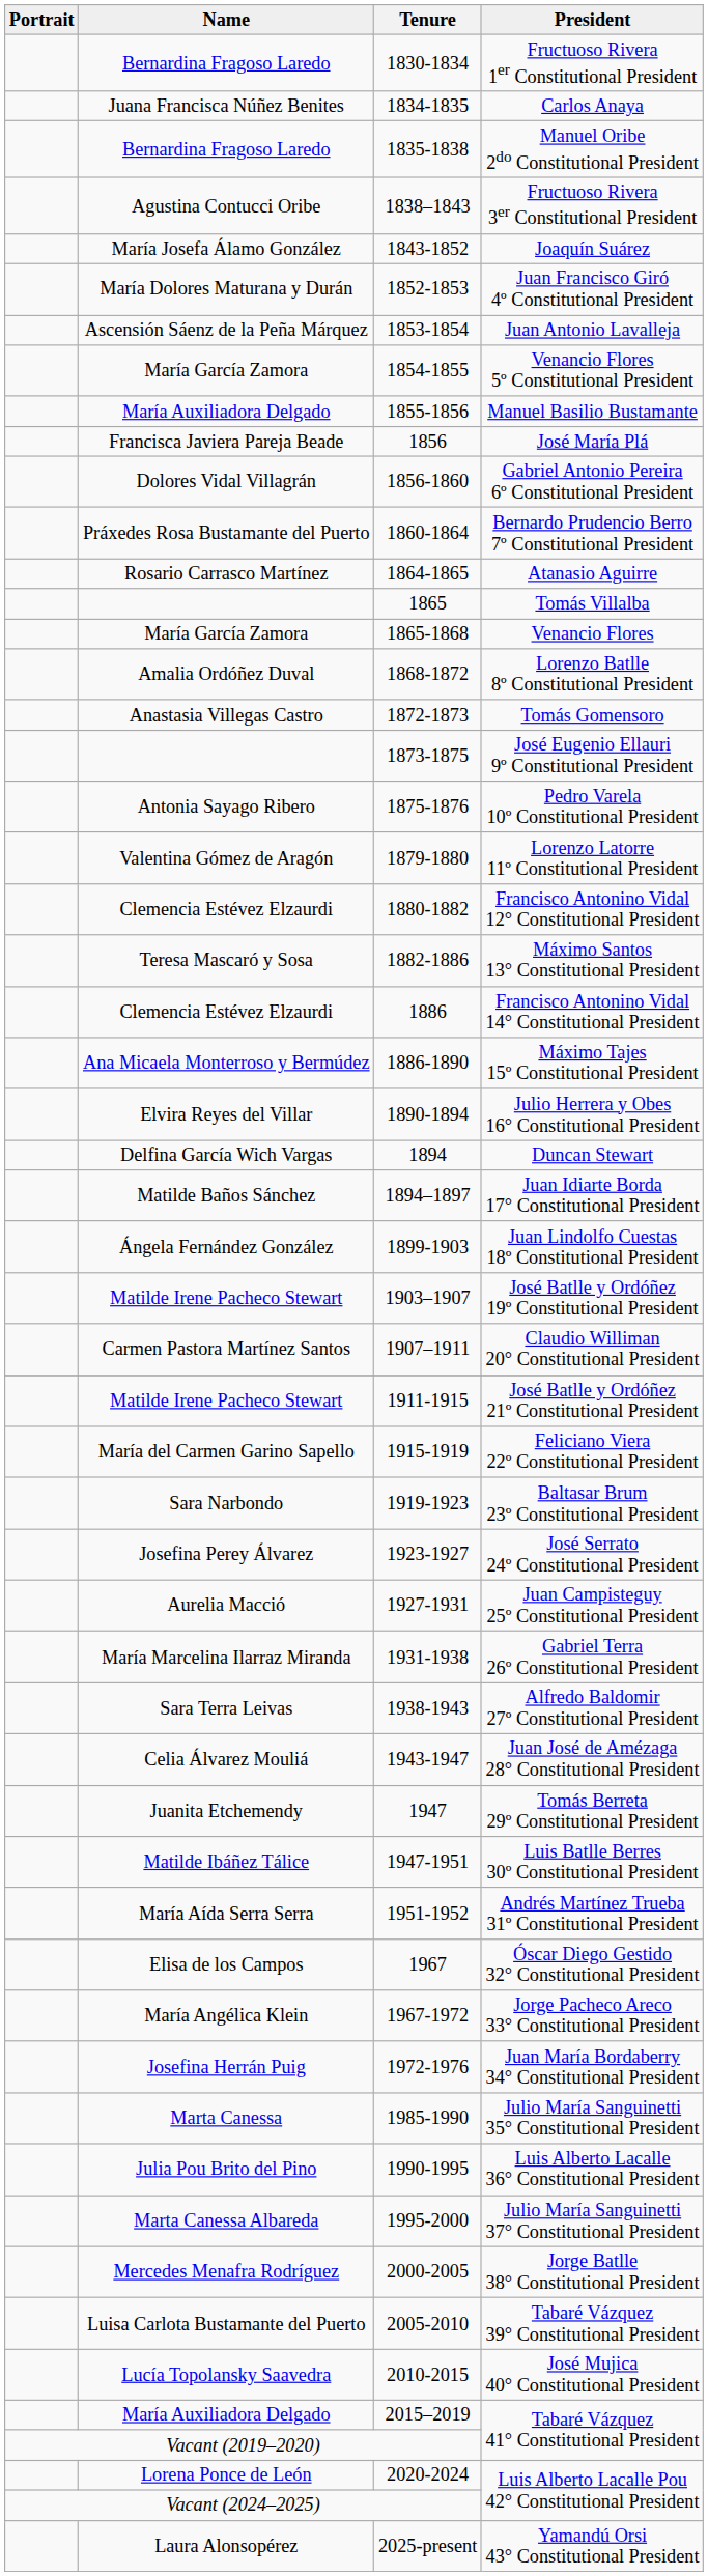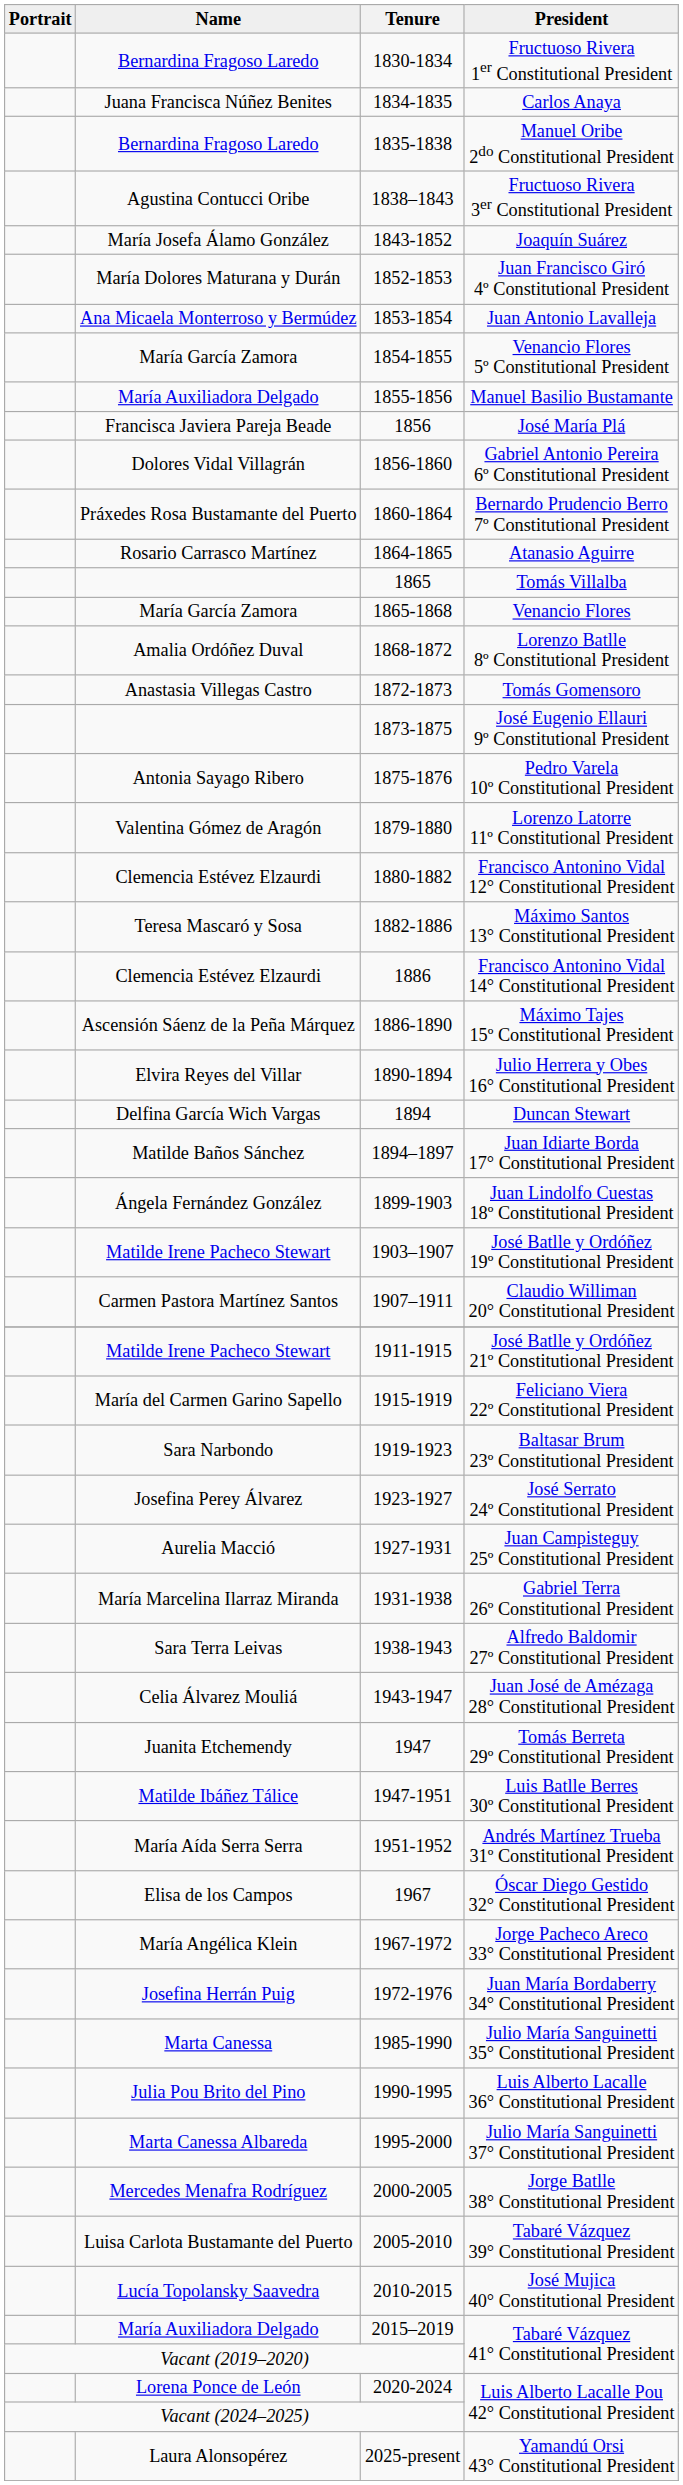 <table class="wikitable" border="0" style="text-align:Center;" class="sortable wikitable">
 <tr>
 <th style="background:#efefef;">Portrait</th>
 <th style="background:#efefef;">Name</th>
 <th>Tenure</th>
 <th style="background:#efefef;">President<br></th>
 </tr>
 <tr>
 <td></td>
 <td><a href='#'>Bernardina Fragoso Laredo</a></td>
 <td>1830-1834</td>
 <td><a href='#'>Fructuoso Rivera</a><br>1<sup>er</sup> Constitutional President</td>
 </tr>
 <tr>
 <td></td>
 <td>Juana Francisca Núñez Benites</td>
 <td>1834-1835</td>
 <td><a href='#'>Carlos Anaya</a></td>
 </tr>
 <tr>
 <td></td>
 <td><a href='#'>Bernardina Fragoso Laredo</a></td>
 <td>1835-1838</td>
 <td><a href='#'>Manuel Oribe</a><br>2<sup>do</sup> Constitutional President</td>
 </tr>
 <tr>
 <td></td>
 <td>Agustina Contucci Oribe</td>
 <td>1838–1843</td>
 <td><a href='#'>Fructuoso Rivera</a><br>3<sup>er</sup> Constitutional President</td>
 </tr>
 <tr>
 <td></td>
 <td>María Josefa Álamo González</td>
 <td>1843-1852</td>
 <td><a href='#'>Joaquín Suárez</a></td>
 </tr>
 <tr>
 <td></td>
 <td>María Dolores Maturana y Durán</td>
 <td>1852-1853</td>
 <td><a href='#'>Juan Francisco Giró</a><br>4º Constitutional President</td>
 </tr>
 <tr>
 <td></td>
-<td>Ascensión Sáenz de la Peña Márquez</td>
+<td><a href='#'>Ana Micaela Monterroso y Bermúdez</a></td>
 <td>1853-1854</td>
 <td><a href='#'>Juan Antonio Lavalleja</a></td>
 </tr>
 <tr>
 <td></td>
 <td>María García Zamora</td>
 <td>1854-1855</td>
 <td><a href='#'>Venancio Flores</a><br>5º Constitutional President</td>
 </tr>
 <tr>
 <td></td>
 <td><a href='#'>María Auxiliadora Delgado</a></td>
 <td>1855-1856</td>
 <td><a href='#'>Manuel Basilio Bustamante</a></td>
 </tr>
 <tr>
 <td></td>
 <td>Francisca Javiera Pareja Beade</td>
 <td>1856</td>
 <td><a href='#'>José María Plá</a></td>
 </tr>
 <tr>
 <td></td>
 <td>Dolores Vidal Villagrán</td>
 <td>1856-1860</td>
 <td><a href='#'>Gabriel Antonio Pereira</a><br>6º Constitutional President</td>
 </tr>
 <tr>
 <td></td>
 <td>Práxedes Rosa Bustamante del Puerto</td>
 <td>1860-1864</td>
 <td><a href='#'>Bernardo Prudencio Berro</a><br>7º Constitutional President</td>
 </tr>
 <tr>
 <td></td>
 <td>Rosario Carrasco Martínez</td>
 <td>1864-1865</td>
 <td><a href='#'>Atanasio Aguirre</a></td>
 </tr>
 <tr>
 <td></td>
 <td></td>
 <td>1865</td>
 <td><a href='#'>Tomás Villalba</a></td>
 </tr>
 <tr>
 <td></td>
 <td>María García Zamora</td>
 <td>1865-1868</td>
 <td><a href='#'>Venancio Flores</a></td>
 </tr>
 <tr>
 <td></td>
 <td>Amalia Ordóñez Duval</td>
 <td>1868-1872</td>
 <td><a href='#'>Lorenzo Batlle</a><br>8º Constitutional President</td>
 </tr>
 <tr>
 <td></td>
 <td>Anastasia Villegas Castro</td>
 <td>1872-1873</td>
 <td><a href='#'>Tomás Gomensoro</a></td>
 </tr>
 <tr>
 <td></td>
 <td></td>
 <td>1873-1875</td>
 <td><a href='#'>José Eugenio Ellauri</a><br>9º Constitutional President</td>
 </tr>
 <tr>
 <td></td>
 <td>Antonia Sayago Ribero</td>
 <td>1875-1876</td>
 <td><a href='#'>Pedro Varela</a><br>10º Constitutional President</td>
 </tr>
 <tr>
 <td></td>
 <td>Valentina Gómez de Aragón</td>
 <td>1879-1880</td>
 <td><a href='#'>Lorenzo Latorre</a><br>11º Constitutional President</td>
 </tr>
 <tr>
 <td></td>
 <td>Clemencia Estévez Elzaurdi</td>
 <td>1880-1882</td>
 <td><a href='#'>Francisco Antonino Vidal</a><br>12° Constitutional President</td>
 </tr>
 <tr>
 <td></td>
 <td>Teresa Mascaró y Sosa</td>
 <td>1882-1886</td>
 <td><a href='#'>Máximo Santos</a><br>13° Constitutional President</td>
 </tr>
 <tr>
 <td></td>
 <td>Clemencia Estévez Elzaurdi</td>
 <td>1886</td>
 <td><a href='#'>Francisco Antonino Vidal</a><br>14° Constitutional President</td>
 </tr>
 <tr>
 <td></td>
-<td><a href='#'>Ana Micaela Monterroso y Bermúdez</a></td>
+<td>Ascensión Sáenz de la Peña Márquez</td>
 <td>1886-1890</td>
 <td><a href='#'>Máximo Tajes</a><br>15º Constitutional President</td>
 </tr>
 <tr>
 <td></td>
 <td>Elvira Reyes del Villar</td>
 <td>1890-1894</td>
 <td><a href='#'>Julio Herrera y Obes</a><br>16° Constitutional President</td>
 </tr>
 <tr>
 <td></td>
 <td>Delfina García Wich Vargas</td>
 <td>1894</td>
 <td><a href='#'>Duncan Stewart</a></td>
 </tr>
 <tr>
 <td></td>
 <td>Matilde Baños Sánchez</td>
 <td>1894–1897</td>
 <td><a href='#'>Juan Idiarte Borda</a><br>17° Constitutional President</td>
 </tr>
 <tr>
 <td></td>
 <td>Ángela Fernández González</td>
 <td>1899-1903</td>
 <td><a href='#'>Juan Lindolfo Cuestas</a><br>18º Constitutional President</td>
 </tr>
 <tr>
 <td></td>
 <td><a href='#'>Matilde Irene Pacheco Stewart</a></td>
 <td>1903–1907</td>
 <td><a href='#'>José Batlle y Ordóñez</a><br>19º Constitutional President</td>
 </tr>
 <tr>
 <td></td>
 <td>Carmen Pastora Martínez Santos</td>
 <td>1907–1911</td>
 <td><a href='#'>Claudio Williman</a><br>20° Constitutional President</td>
 </tr>
 <tr>
 </tr>
 <tr>
 <td></td>
 <td><a href='#'>Matilde Irene Pacheco Stewart</a></td>
 <td>1911-1915</td>
 <td><a href='#'>José Batlle y Ordóñez</a><br>21º Constitutional President</td>
 </tr>
 <tr>
 <td></td>
 <td>María del Carmen Garino Sapello</td>
 <td>1915-1919</td>
 <td><a href='#'>Feliciano Viera</a><br>22º Constitutional President</td>
 </tr>
 <tr>
 <td></td>
 <td>Sara Narbondo</td>
 <td>1919-1923</td>
 <td><a href='#'>Baltasar Brum</a><br>23º Constitutional President</td>
 </tr>
 <tr>
 <td></td>
 <td>Josefina Perey Álvarez</td>
 <td>1923-1927</td>
 <td><a href='#'>José Serrato</a><br>24º Constitutional President</td>
 </tr>
 <tr>
 <td></td>
 <td>Aurelia Macció</td>
 <td>1927-1931</td>
 <td><a href='#'>Juan Campisteguy</a><br>25º Constitutional President</td>
 </tr>
 <tr>
 <td></td>
 <td>María Marcelina Ilarraz Miranda</td>
 <td>1931-1938</td>
 <td><a href='#'>Gabriel Terra</a><br>26º Constitutional President</td>
 </tr>
 <tr>
 <td></td>
 <td>Sara Terra Leivas</td>
 <td>1938-1943</td>
 <td><a href='#'>Alfredo Baldomir</a><br>27º Constitutional President</td>
 </tr>
 <tr>
 <td></td>
 <td>Celia Álvarez Mouliá</td>
 <td>1943-1947</td>
 <td><a href='#'>Juan José de Amézaga</a><br>28° Constitutional President</td>
 </tr>
 <tr>
 <td></td>
 <td>Juanita Etchemendy</td>
 <td>1947</td>
 <td><a href='#'>Tomás Berreta</a><br>29º Constitutional President</td>
 </tr>
 <tr>
 <td></td>
 <td><a href='#'>Matilde Ibáñez Tálice</a></td>
 <td>1947-1951</td>
 <td><a href='#'>Luis Batlle Berres</a><br>30º Constitutional President</td>
 </tr>
 <tr>
 <td></td>
 <td>María Aída Serra Serra</td>
 <td>1951-1952</td>
 <td><a href='#'>Andrés Martínez Trueba</a><br>31º Constitutional President</td>
 </tr>
 <tr>
 <td></td>
 <td>Elisa de los Campos</td>
 <td>1967</td>
 <td><a href='#'>Óscar Diego Gestido</a><br>32° Constitutional President</td>
 </tr>
 <tr>
 <td></td>
 <td>María Angélica Klein</td>
 <td>1967-1972<br></td>
 <td><a href='#'>Jorge Pacheco Areco</a><br>33° Constitutional President</td>
 </tr>
 <tr>
 <td></td>
 <td><a href='#'>Josefina Herrán Puig</a></td>
 <td>1972-1976</td>
 <td><a href='#'>Juan María Bordaberry</a><br>34° Constitutional President</td>
 </tr>
 <tr>
 <td></td>
 <td><a href='#'>Marta Canessa</a></td>
 <td>1985-1990</td>
 <td><a href='#'>Julio María Sanguinetti</a><br>35° Constitutional President</td>
 </tr>
 <tr>
 <td></td>
 <td><a href='#'>Julia Pou Brito del Pino</a></td>
 <td>1990-1995</td>
 <td><a href='#'>Luis Alberto Lacalle</a><br>36° Constitutional President</td>
 </tr>
 <tr>
 <td></td>
 <td><a href='#'>Marta Canessa Albareda</a></td>
 <td>1995-2000</td>
 <td><a href='#'>Julio María Sanguinetti</a><br>37° Constitutional President</td>
 </tr>
 <tr>
 <td></td>
 <td><a href='#'>Mercedes Menafra Rodríguez</a></td>
 <td>2000-2005</td>
 <td><a href='#'>Jorge Batlle</a><br>38° Constitutional President</td>
 </tr>
 <tr>
 <td></td>
 <td>Luisa Carlota Bustamante del Puerto</td>
 <td>2005-2010</td>
 <td><a href='#'>Tabaré Vázquez</a><br>39° Constitutional President</td>
 </tr>
 <tr>
 <td></td>
 <td><a href='#'>Lucía Topolansky Saavedra</a></td>
 <td>2010-2015</td>
 <td><a href='#'>José Mujica</a><br>40° Constitutional President</td>
 </tr>
 <tr>
 <td></td>
 <td><a href='#'>María Auxiliadora Delgado</a></td>
 <td>2015–2019</td>
 <td rowspan="2"><a href='#'>Tabaré Vázquez</a><br>41° Constitutional President</td>
 </tr>
 <tr>
 <td colspan="3"><em>Vacant (2019–2020)</em></td>
 </tr>
 <tr>
 <td></td>
 <td><a href='#'>Lorena Ponce de León</a></td>
 <td>2020-2024</td>
 <td rowspan="2"><a href='#'>Luis Alberto Lacalle Pou</a><br>42° Constitutional President</td>
 </tr>
 <tr>
 <td colspan="3"><em>Vacant (2024–2025)</em></td>
 </tr>
 <tr>
 <td></td>
 <td>Laura Alonsopérez</td>
 <td>2025-present</td>
 <td rowspan="2"><a href='#'>Yamandú Orsi</a><br>43° Constitutional President</td>
 </tr>
 </table>
